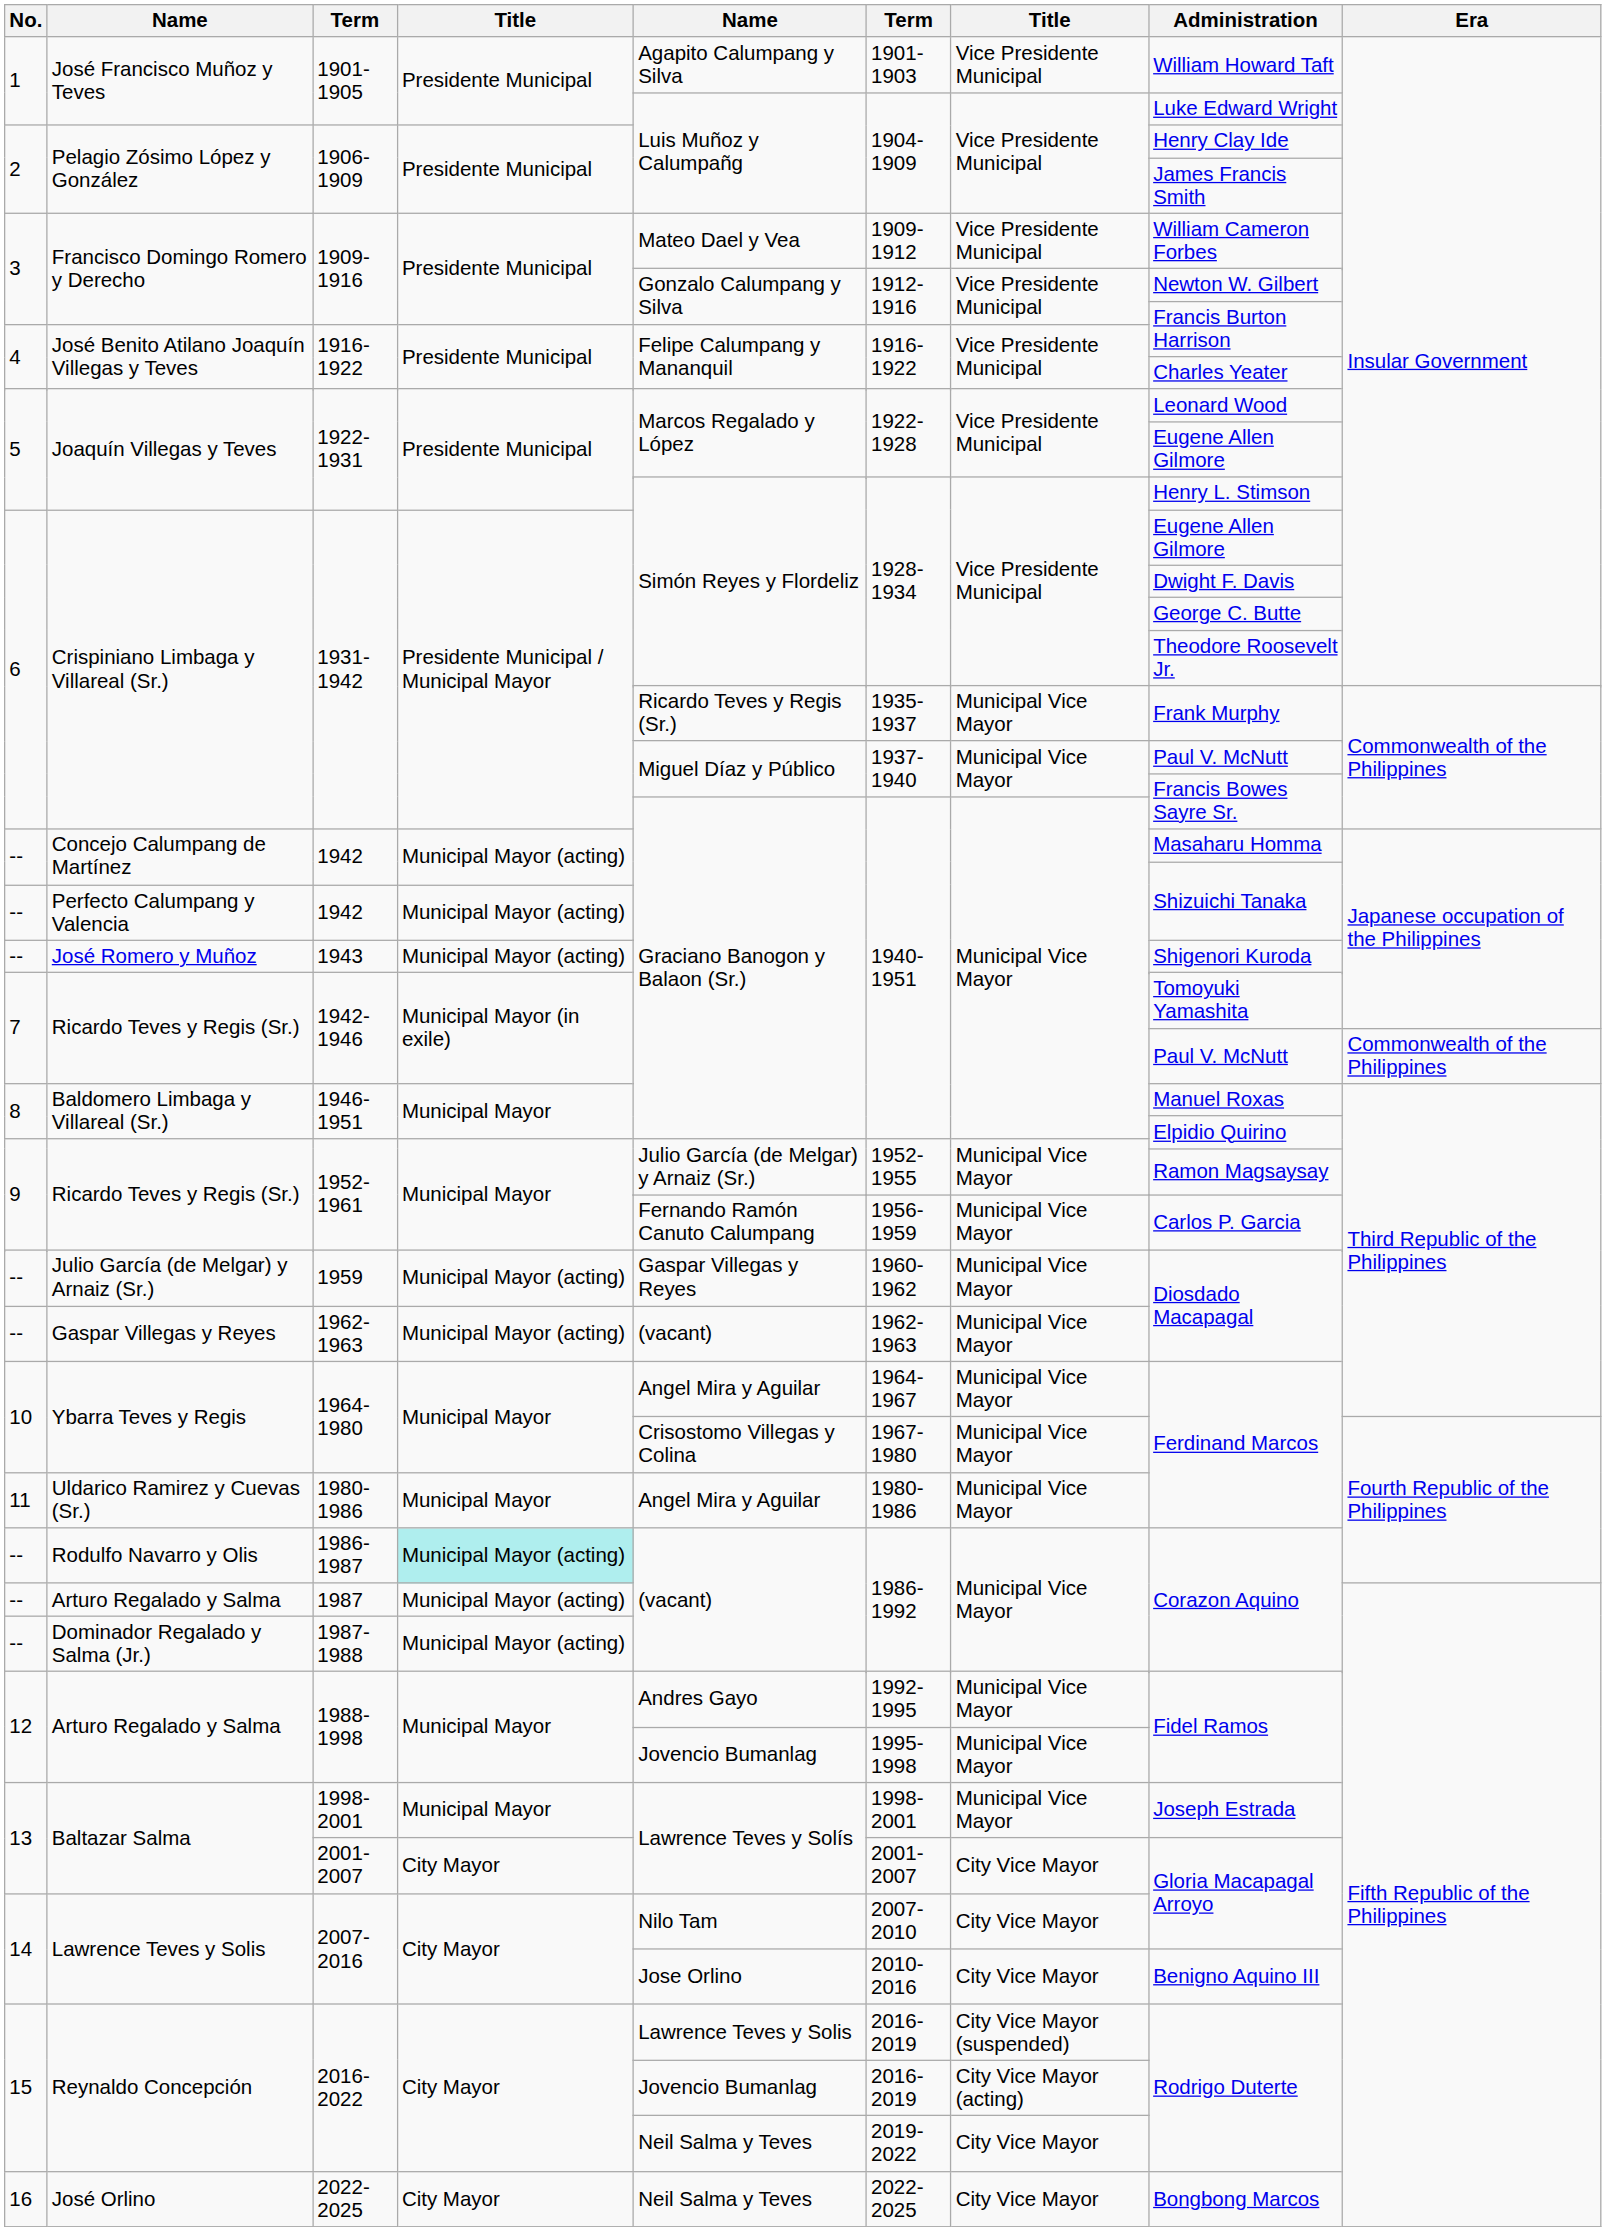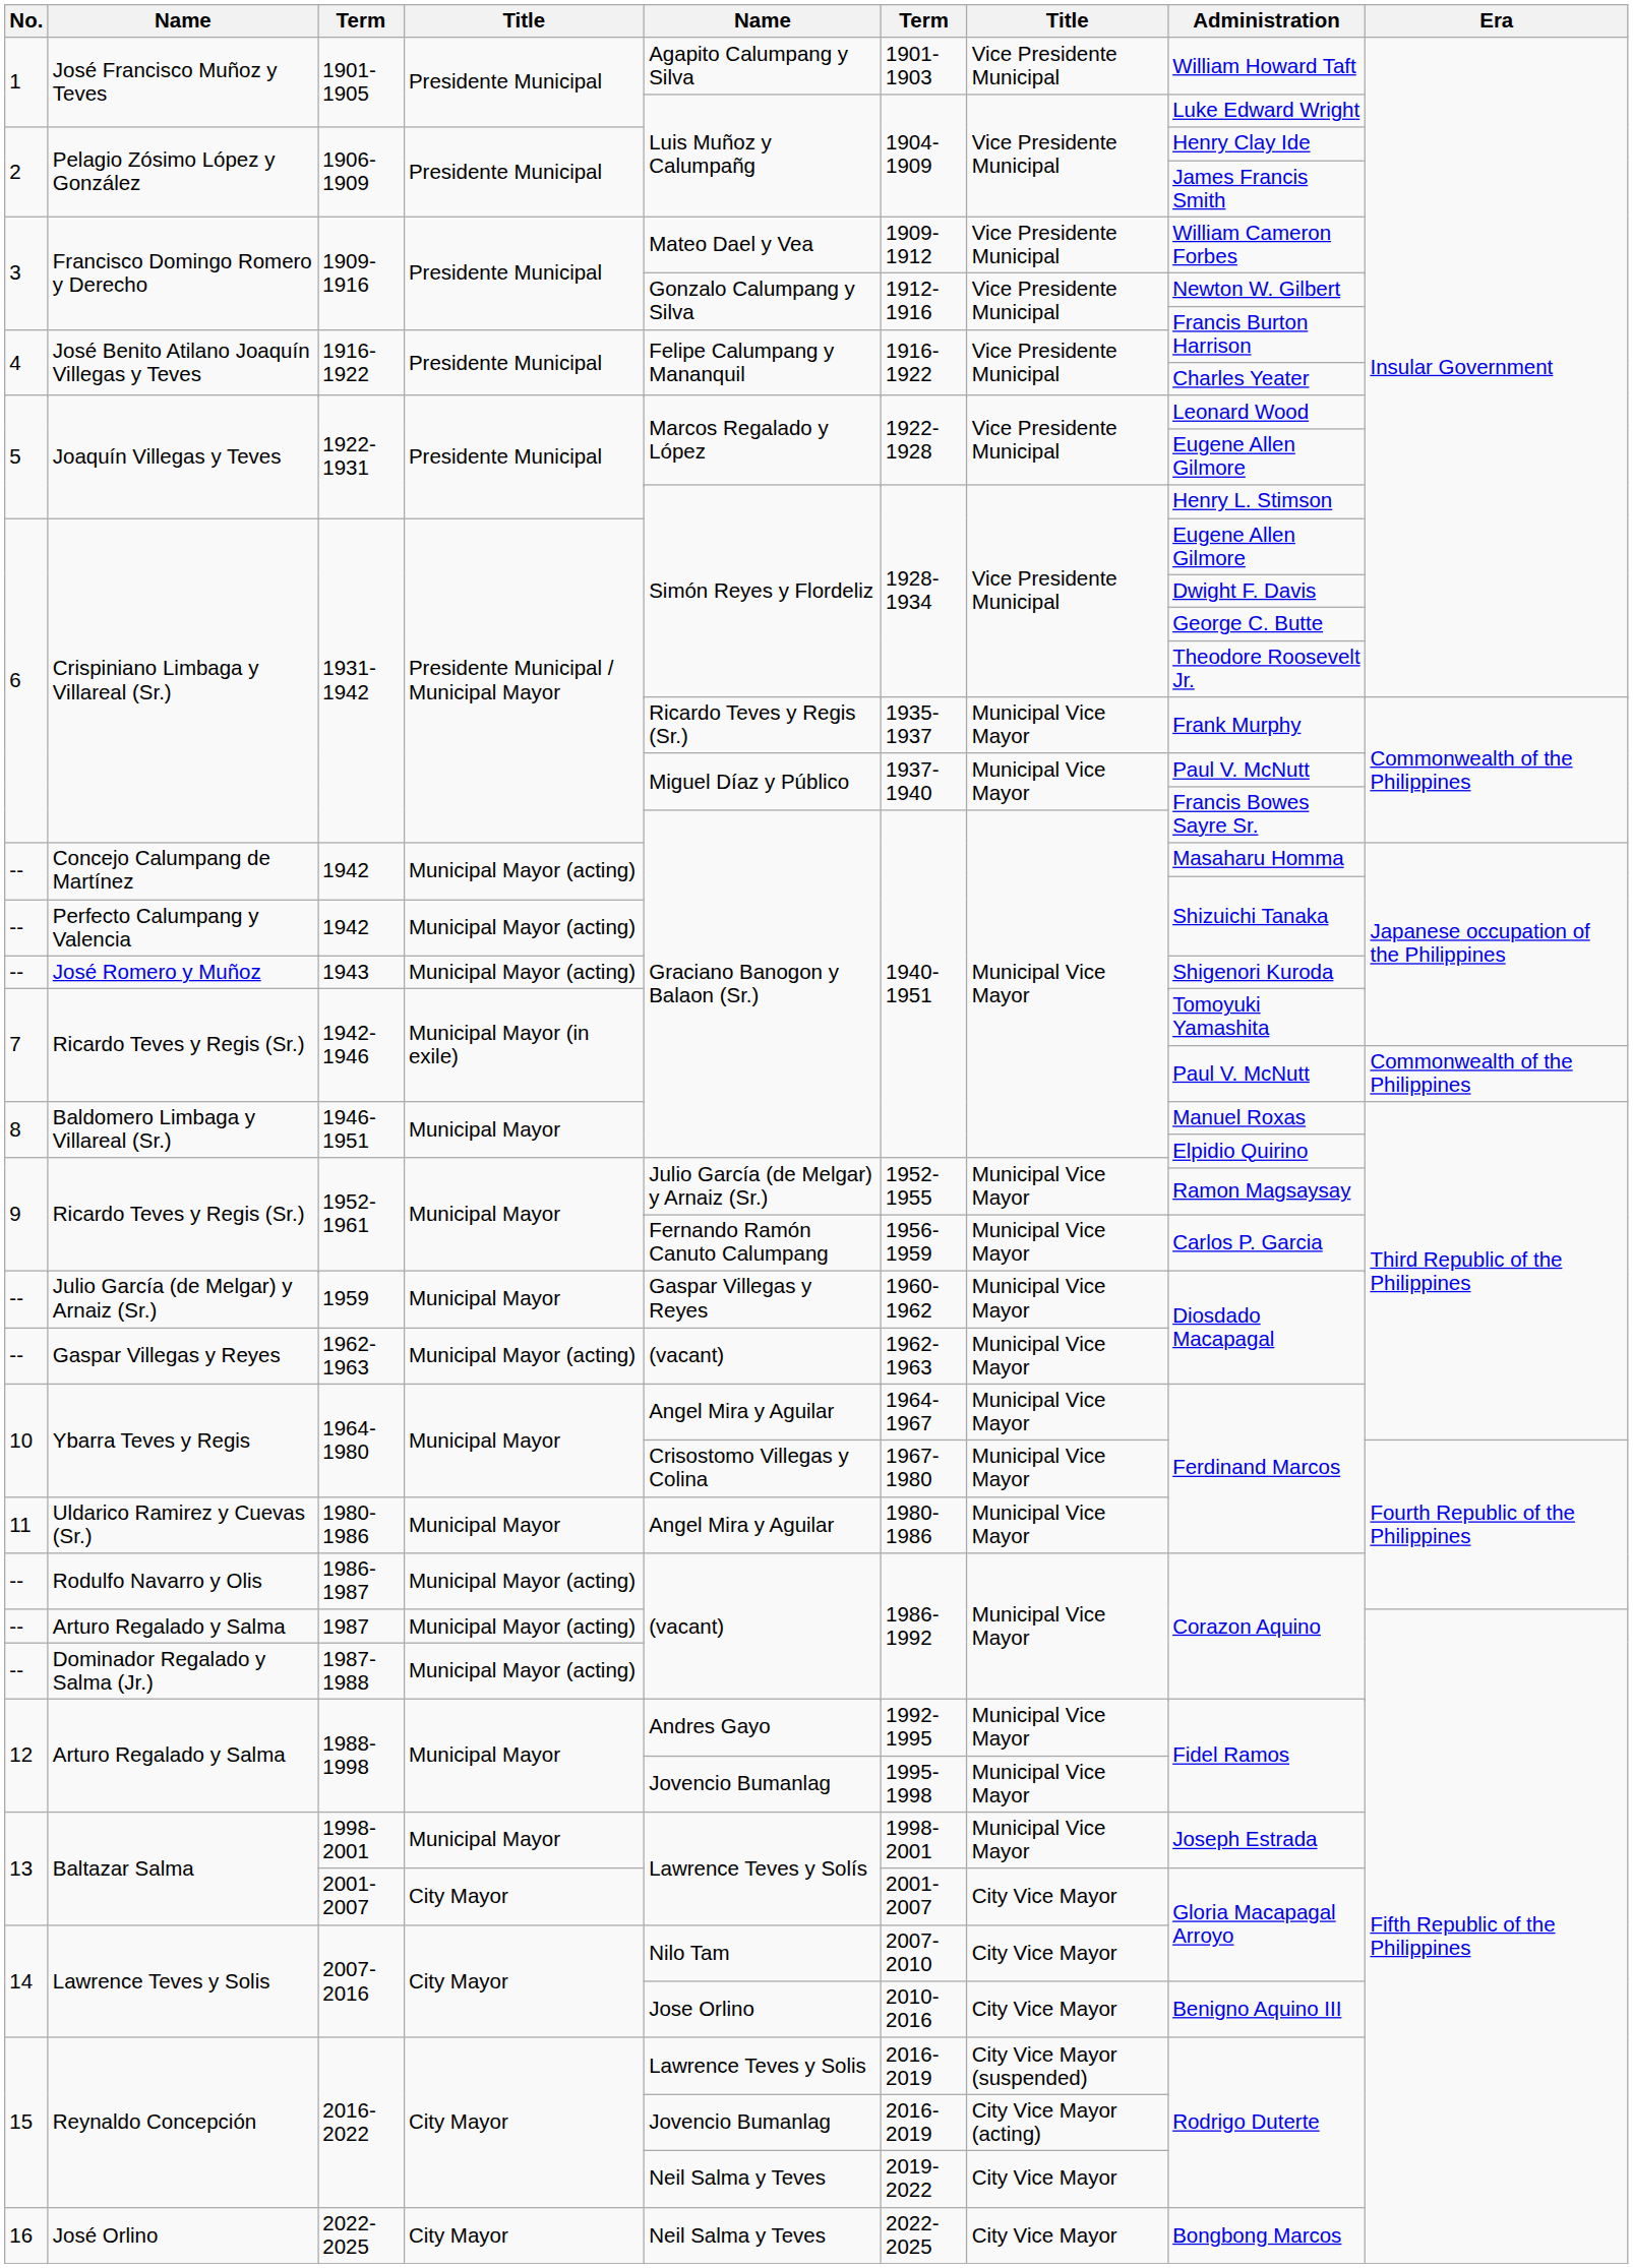 <table class="wikitable sortable">
 <tr>
 <th>No.</th>
 <th>Name</th>
 <th>Term</th>
 <th>Title</th>
 <th>Name</th>
 <th>Term</th>
 <th>Title</th>
 <th>Administration</th>
 <th>Era</th>
 </tr>
 <tr>
 <td rowspan="2">1</td>
 <td rowspan="2">José Francisco Muñoz y Teves</td>
 <td rowspan="2">1901-1905</td>
 <td rowspan="2">Presidente Municipal</td>
 <td>Agapito Calumpang y Silva</td>
 <td>1901-1903</td>
 <td>Vice Presidente Municipal</td>
 <td><a href='#'>William Howard Taft</a></td>
 <td rowspan="21"><a href='#'>Insular Government</a></td>
 </tr>
 <tr>
 <td rowspan="3">Luis Muñoz y Calumpañg</td>
 <td rowspan="3">1904-1909</td>
 <td rowspan="3">Vice Presidente Municipal</td>
 <td><a href='#'>Luke Edward Wright</a></td>
 </tr>
 <tr>
 <td rowspan="2">2</td>
 <td rowspan="2">Pelagio Zósimo López y González</td>
 <td rowspan="2">1906-1909</td>
 <td rowspan="2">Presidente Municipal</td>
 <td><a href='#'>Henry Clay Ide</a></td>
 </tr>
 <tr>
 <td><a href='#'>James Francis Smith</a></td>
 </tr>
 <tr>
 <td rowspan="4">3</td>
 <td rowspan="4">Francisco Domingo Romero y Derecho</td>
 <td rowspan="4">1909-1916</td>
 <td rowspan="4">Presidente Municipal</td>
 <td>Mateo Dael y Vea</td>
 <td>1909-1912</td>
 <td>Vice Presidente Municipal</td>
 <td rowspan="2"><a href='#'>William Cameron Forbes</a></td>
 </tr>
 <tr>
 <td rowspan="3">Gonzalo Calumpang y Silva</td>
 <td rowspan="3">1912-1916</td>
 <td rowspan="3">Vice Presidente Municipal</td>
 </tr>
 <tr>
 <td><a href='#'>Newton W. Gilbert</a></td>
 </tr>
 <tr>
 <td rowspan="2"><a href='#'>Francis Burton Harrison</a></td>
 </tr>
 <tr>
 <td rowspan="3">4</td>
 <td rowspan="3">José Benito Atilano Joaquín Villegas y Teves</td>
 <td rowspan="3">1916-1922</td>
 <td rowspan="3">Presidente Municipal</td>
 <td rowspan="3">Felipe Calumpang y Mananquil</td>
 <td rowspan="3">1916-1922</td>
 <td rowspan="3">Vice Presidente Municipal</td>
 </tr>
 <tr>
 <td><a href='#'>Charles Yeater</a></td>
 </tr>
 <tr>
 <td rowspan="2"><a href='#'>Leonard Wood</a></td>
 </tr>
 <tr>
 <td rowspan="4">5</td>
 <td rowspan="4">Joaquín Villegas y Teves</td>
 <td rowspan="4">1922-1931</td>
 <td rowspan="4">Presidente Municipal</td>
 <td rowspan="3">Marcos Regalado y López</td>
 <td rowspan="3">1922-1928</td>
 <td rowspan="3">Vice Presidente Municipal</td>
 </tr>
 <tr>
 <td><a href='#'>Eugene Allen Gilmore</a></td>
 </tr>
 <tr>
 <td rowspan="2"><a href='#'>Henry L. Stimson</a></td>
 </tr>
 <tr>
 <td rowspan="6">Simón Reyes y Flordeliz</td>
 <td rowspan="6">1928-1934</td>
 <td rowspan="6">Vice Presidente Municipal</td>
 </tr>
 <tr>
 <td rowspan="11">6</td>
 <td rowspan="11">Crispiniano Limbaga y Villareal (Sr.)</td>
 <td rowspan="11">1931-1942</td>
 <td rowspan="11">Presidente Municipal / Municipal Mayor</td>
 <td><a href='#'>Eugene Allen Gilmore</a></td>
 </tr>
 <tr>
 <td><a href='#'>Dwight F. Davis</a></td>
 </tr>
 <tr>
 <td><a href='#'>George C. Butte</a></td>
 </tr>
 <tr>
 <td><a href='#'>Theodore Roosevelt Jr.</a></td>
 </tr>
 <tr>
 <td rowspan="4"><a href='#'>Frank Murphy</a></td>
 </tr>
 <tr>
 <td rowspan="2">Ricardo Teves y Regis (Sr.)</td>
 <td rowspan="2">1935-1937</td>
 <td rowspan="2">Municipal Vice Mayor</td>
 </tr>
 <tr>
 <td rowspan="5"><a href='#'>Commonwealth of the Philippines</a></td>
 </tr>
 <tr>
 <td rowspan="3">Miguel Díaz y Público</td>
 <td rowspan="3">1937-1940</td>
 <td rowspan="3">Municipal Vice Mayor</td>
 </tr>
 <tr>
 <td><a href='#'>Paul V. McNutt</a></td>
 </tr>
 <tr>
 <td rowspan="2"><a href='#'>Francis Bowes Sayre Sr.</a></td>
 </tr>
 <tr>
 <td rowspan="11">Graciano Banogon y Balaon (Sr.)</td>
 <td rowspan="11">1940-1951</td>
 <td rowspan="11">Municipal Vice Mayor</td>
 </tr>
 <tr>
 <td rowspan="2">--</td>
 <td rowspan="2">Concejo Calumpang de Martínez</td>
 <td rowspan="2">1942</td>
 <td rowspan="2">Municipal Mayor (acting)</td>
 <td><a href='#'>Masaharu Homma</a></td>
 <td rowspan="7"><a href='#'>Japanese occupation of the Philippines</a></td>
 </tr>
 <tr>
 <td rowspan="3"><a href='#'>Shizuichi Tanaka</a></td>
 </tr>
 <tr>
 <td>--</td>
 <td>Perfecto Calumpang y Valencia</td>
 <td>1942</td>
 <td>Municipal Mayor (acting)</td>
 </tr>
 <tr>
 <td rowspan="2">--</td>
 <td rowspan="2"><a href='#'>José Romero y Muñoz</a></td>
 <td rowspan="2">1943</td>
 <td rowspan="2">Municipal Mayor (acting)</td>
 </tr>
 <tr>
 <td rowspan="2"><a href='#'>Shigenori Kuroda</a></td>
 </tr>
 <tr>
 <td rowspan="3">7</td>
 <td rowspan="3">Ricardo Teves y Regis (Sr.)</td>
 <td rowspan="3">1942-1946</td>
 <td rowspan="3">Municipal Mayor (in exile)</td>
 </tr>
 <tr>
 <td><a href='#'>Tomoyuki Yamashita</a></td>
 </tr>
 <tr>
 <td><a href='#'>Paul V. McNutt</a></td>
 <td><a href='#'>Commonwealth of the Philippines</a></td>
 </tr>
 <tr>
 <td rowspan="2">8</td>
 <td rowspan="2">Baldomero Limbaga y Villareal (Sr.)</td>
 <td rowspan="2">1946-1951</td>
 <td rowspan="2">Municipal Mayor</td>
 <td><a href='#'>Manuel Roxas</a></td>
 <td rowspan="11"><a href='#'>Third Republic of the Philippines</a></td>
 </tr>
 <tr>
 <td rowspan="2"><a href='#'>Elpidio Quirino</a></td>
 </tr>
 <tr>
 <td rowspan="5">9</td>
 <td rowspan="5">Ricardo Teves y Regis (Sr.)</td>
 <td rowspan="5">1952-1961</td>
 <td rowspan="5">Municipal Mayor</td>
 <td rowspan="2">Julio García (de Melgar) y Arnaiz (Sr.)</td>
 <td rowspan="2">1952-1955</td>
 <td rowspan="2">Municipal Vice Mayor</td>
 </tr>
 <tr>
 <td rowspan="2"><a href='#'>Ramon Magsaysay</a></td>
 </tr>
 <tr>
 <td rowspan="2">Fernando Ramón Canuto Calumpang</td>
 <td rowspan="2">1956-1959</td>
 <td rowspan="2">Municipal Vice Mayor</td>
 </tr>
 <tr>
 <td rowspan="2"><a href='#'>Carlos P. Garcia</a></td>
 </tr>
 <tr>
 <td rowspan="2">Gaspar Villegas y Reyes</td>
 <td rowspan="2">1960-1962</td>
 <td rowspan="2">Municipal Vice Mayor</td>
 </tr>
 <tr>
 <td>--</td>
 <td>Julio García (de Melgar) y Arnaiz (Sr.)</td>
 <td>1959</td>
-<td>Municipal Mayor (acting)</td>
+<td>Municipal Mayor</td>
 <td rowspan="3"><a href='#'>Diosdado Macapagal</a></td>
 </tr>
 <tr>
 <td>--</td>
 <td>Gaspar Villegas y Reyes</td>
 <td>1962-1963</td>
 <td>Municipal Mayor (acting)</td>
 <td>(vacant)</td>
 <td>1962-1963</td>
 <td>Municipal Vice Mayor</td>
 </tr>
 <tr>
 <td rowspan="3">10</td>
 <td rowspan="3">Ybarra Teves y Regis</td>
 <td rowspan="3">1964-1980</td>
 <td rowspan="3">Municipal Mayor</td>
 <td rowspan="2">Angel Mira y Aguilar</td>
 <td rowspan="2">1964-1967</td>
 <td rowspan="2">Municipal Vice Mayor</td>
 </tr>
 <tr>
 <td rowspan="3"><a href='#'>Ferdinand Marcos</a></td>
 </tr>
 <tr>
 <td>Crisostomo Villegas y Colina</td>
 <td>1967-1980</td>
 <td>Municipal Vice Mayor</td>
 <td rowspan="3"><a href='#'>Fourth Republic of the Philippines</a></td>
 </tr>
 <tr>
 <td>11</td>
 <td>Uldarico Ramirez y Cuevas (Sr.)</td>
 <td>1980-1986</td>
 <td>Municipal Mayor</td>
 <td>Angel Mira y Aguilar</td>
 <td>1980-1986</td>
 <td>Municipal Vice Mayor</td>
 </tr>
 <tr>
 <td>--</td>
 <td>Rodulfo Navarro y Olis</td>
 <td>1986-1987</td>
-<td style="background: paleturquoise;">Municipal Mayor (acting)</td>
+<td>Municipal Mayor (acting)</td>
 <td rowspan="4">(vacant)</td>
 <td rowspan="4">1986-1992</td>
 <td rowspan="4">Municipal Vice Mayor</td>
 <td rowspan="4"><a href='#'>Corazon Aquino</a></td>
 </tr>
 <tr>
 <td>--</td>
 <td>Arturo Regalado y Salma</td>
 <td>1987</td>
 <td>Municipal Mayor (acting)</td>
 <td rowspan="13"><a href='#'>Fifth Republic of the Philippines</a></td>
 </tr>
 <tr>
 <td>--</td>
 <td>Dominador Regalado y Salma (Jr.)</td>
 <td>1987-1988</td>
 <td>Municipal Mayor (acting)</td>
 </tr>
 <tr>
 <td rowspan="3">12</td>
 <td rowspan="3">Arturo Regalado y Salma</td>
 <td rowspan="3">1988-1998</td>
 <td rowspan="3">Municipal Mayor</td>
 </tr>
 <tr>
 <td>Andres Gayo</td>
 <td>1992-1995</td>
 <td>Municipal Vice Mayor</td>
 <td rowspan="2"><a href='#'>Fidel Ramos</a></td>
 </tr>
 <tr>
 <td>Jovencio Bumanlag</td>
 <td>1995-1998</td>
 <td>Municipal Vice Mayor</td>
 </tr>
 <tr>
 <td rowspan="2">13</td>
 <td rowspan="2">Baltazar Salma</td>
 <td>1998-2001</td>
 <td>Municipal Mayor</td>
 <td rowspan="2">Lawrence Teves y Solís</td>
 <td>1998-2001</td>
 <td>Municipal Vice Mayor</td>
 <td><a href='#'>Joseph Estrada</a></td>
 </tr>
 <tr>
 <td>2001-2007</td>
 <td>City Mayor</td>
 <td>2001-2007</td>
 <td>City Vice Mayor</td>
 <td rowspan="2"><a href='#'>Gloria Macapagal Arroyo</a></td>
 </tr>
 <tr>
 <td rowspan="2">14</td>
 <td rowspan="2">Lawrence Teves y Solis</td>
 <td rowspan="2">2007-2016</td>
 <td rowspan="2">City Mayor</td>
 <td>Nilo Tam</td>
 <td>2007-2010</td>
 <td>City Vice Mayor</td>
 </tr>
 <tr>
 <td>Jose Orlino</td>
 <td>2010-2016</td>
 <td>City Vice Mayor</td>
 <td><a href='#'>Benigno Aquino III</a></td>
 </tr>
 <tr>
 <td rowspan="3">15</td>
 <td rowspan="3">Reynaldo Concepción</td>
 <td rowspan="3">2016-2022</td>
 <td rowspan="3">City Mayor</td>
 <td>Lawrence Teves y Solis</td>
 <td>2016-2019</td>
 <td>City Vice Mayor (suspended)</td>
 <td rowspan="3"><a href='#'>Rodrigo Duterte</a></td>
 </tr>
 <tr>
 <td>Jovencio Bumanlag</td>
 <td>2016-2019</td>
 <td>City Vice Mayor (acting)</td>
 </tr>
 <tr>
 <td>Neil Salma y Teves</td>
 <td>2019-2022</td>
 <td>City Vice Mayor</td>
 </tr>
 <tr>
 <td rowspan="3">16</td>
 <td rowspan="3">José Orlino</td>
 <td rowspan="3">2022-2025</td>
 <td rowspan="3">City Mayor</td>
 <td>Neil Salma y Teves</td>
 <td>2022-2025</td>
 <td>City Vice Mayor</td>
 <td rowspan="3"><a href='#'>Bongbong Marcos</a></td>
 </tr>
 </table>
